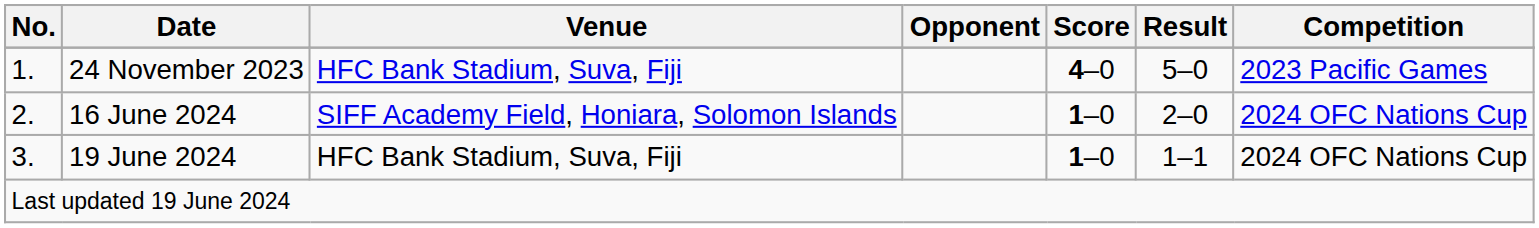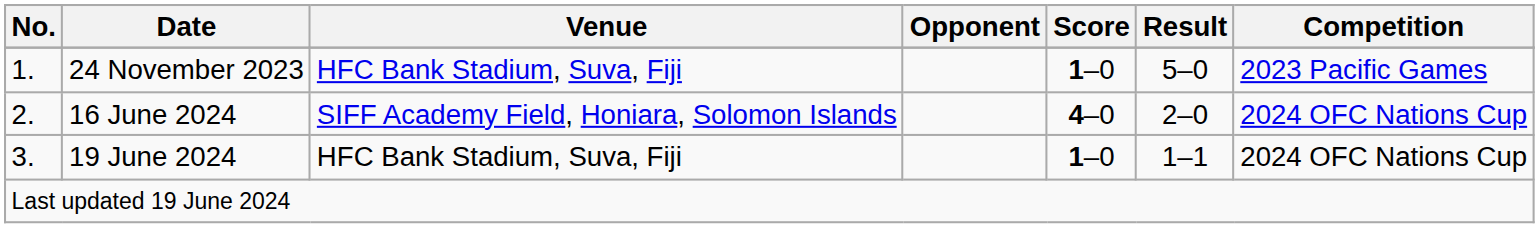 <table class="wikitable" style="font-size:85%;">
 <tr>
 <th>No.</th>
 <th>Date</th>
 <th>Venue</th>
 <th>Opponent</th>
 <th>Score</th>
 <th>Result</th>
 <th>Competition</th>
 </tr>
 <tr>
 </tr>
 <tr>
 <td>1.</td>
 <td>24 November 2023</td>
 <td><a href='#'>HFC Bank Stadium</a>, <a href='#'>Suva</a>, <a href='#'>Fiji</a></td>
 <td></td>
-<td align=center><strong>4</strong>–0</td>
+<td align=center><strong>1</strong>–0</td>
 <td align=center>5–0</td>
 <td><a href='#'>2023 Pacific Games</a></td>
 </tr>
 <tr>
 <td>2.</td>
 <td>16 June 2024</td>
 <td><a href='#'>SIFF Academy Field</a>, <a href='#'>Honiara</a>, <a href='#'>Solomon Islands</a></td>
 <td></td>
-<td align=center><strong>1</strong>–0</td>
+<td align=center><strong>4</strong>–0</td>
 <td align=center>2–0</td>
 <td><a href='#'>2024 OFC Nations Cup</a></td>
 </tr>
 <tr>
 <td>3.</td>
 <td>19 June 2024</td>
 <td>HFC Bank Stadium, Suva, Fiji</td>
 <td></td>
 <td align=center><strong>1</strong>–0</td>
 <td align=center>1–1</td>
 <td>2024 OFC Nations Cup</td>
 </tr>
 <tr>
 <td colspan="7"><small>Last updated 19 June 2024</small></td>
 </tr>
 </table>
